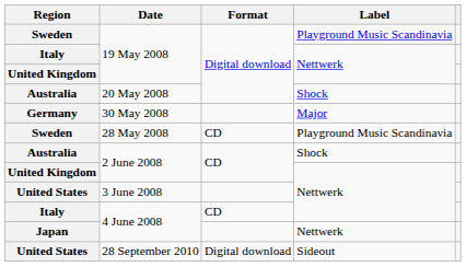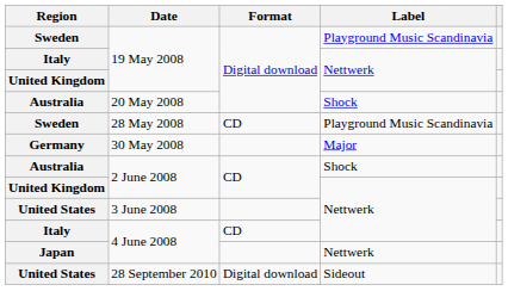 <table class="wikitable plainrowheaders">
 <tr>
 <th scope="col">Region</th>
 <th scope="col">Date</th>
 <th scope="col">Format</th>
 <th scope="col">Label</th>
 <th scope="col"></th>
 </tr>
 <tr>
 <th scope="row">Sweden</th>
 <td rowspan="3">19 May 2008</td>
 <td rowspan="4"><a href='#'>Digital download</a></td>
 <td><a href='#'>Playground Music Scandinavia</a></td>
 <td align="center"></td>
 </tr>
 <tr>
 <th scope="row">Italy</th>
 <td rowspan="2"><a href='#'>Nettwerk</a></td>
 <td align="center"></td>
 </tr>
 <tr>
 <th scope="row">United Kingdom</th>
 <td align="center"></td>
 </tr>
 <tr>
 <th scope="row">Australia</th>
 <td>20 May 2008</td>
 <td><a href='#'>Shock</a></td>
 <td align="center"></td>
 </tr>
 <tr>
+<th scope="row">Sweden</th>
+<td>28 May 2008</td>
+<td>CD</td>
+<td>Playground Music Scandinavia</td>
+<td align="center"></td>
+</tr>
+<tr>
 <th scope="row">Germany</th>
 <td>30 May 2008</td>
 <td></td>
 <td><a href='#'>Major</a></td>
-<td align="center"></td>
-</tr>
-<tr>
-<th scope="row">Sweden</th>
-<td>28 May 2008</td>
-<td>CD</td>
-<td>Playground Music Scandinavia</td>
 <td align="center"></td>
 </tr>
 <tr>
 <th scope="row">Australia</th>
 <td rowspan="2">2 June 2008</td>
 <td rowspan="2">CD</td>
 <td>Shock</td>
 <td align="center"></td>
 </tr>
 <tr>
 <th scope="row">United Kingdom</th>
 <td rowspan="3">Nettwerk</td>
 <td align="center"></td>
 </tr>
 <tr>
 <th scope="row">United States</th>
 <td>3 June 2008</td>
 <td></td>
 <td align="center"></td>
 </tr>
 <tr>
 <th scope="row">Italy</th>
 <td rowspan="2">4 June 2008</td>
 <td>CD</td>
 <td align="center"></td>
 </tr>
 <tr>
 <th scope="row">Japan</th>
 <td></td>
 <td>Nettwerk</td>
 <td align="center"></td>
 </tr>
 <tr>
 <th scope="row">United States</th>
 <td>28 September 2010</td>
 <td>Digital download</td>
 <td>Sideout</td>
 <td align="center"></td>
 </tr>
 </table>
